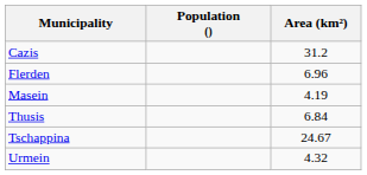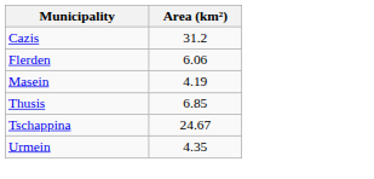 <table class="wikitable">
 <tr>
 <th width="160">Municipality</th>
-<th width="140">Population <br><small>()</small></th>
 <th width="100">Area (km²)</th>
 </tr>
 <tr>
 <td><a href='#'>Cazis</a></td>
-<td align="center"></td>
 <td align="center">31.2</td>
 </tr>
 <tr>
 <td><a href='#'>Flerden</a></td>
-<td align="center"></td>
-<td align="center">6.96</td>
+<td align="center">6.06</td>
 </tr>
 <tr>
 <td><a href='#'>Masein</a></td>
-<td align="center"></td>
 <td align="center">4.19</td>
 </tr>
 <tr>
 <td><a href='#'>Thusis</a></td>
-<td align="center"></td>
-<td align="center">6.84</td>
+<td align="center">6.85</td>
 </tr>
 <tr>
 <td><a href='#'>Tschappina</a></td>
-<td align="center"></td>
 <td align="center">24.67</td>
 </tr>
 <tr>
 <td><a href='#'>Urmein</a></td>
-<td align="center"></td>
-<td align="center">4.32</td>
+<td align="center">4.35</td>
 </tr>
 </table>
